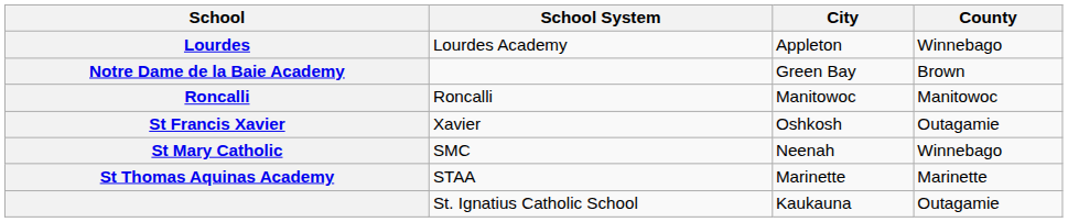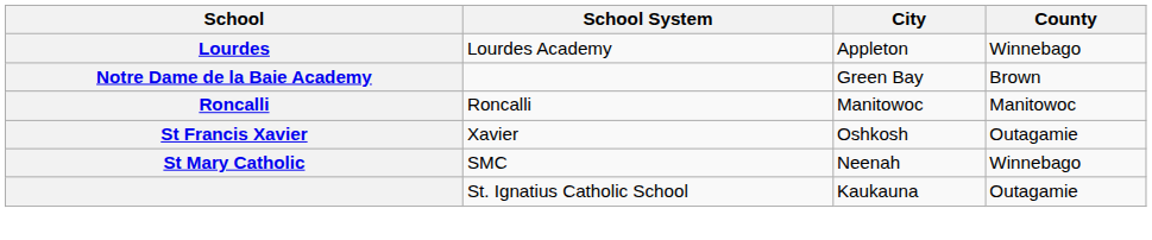 <table class="wikitable" width=80%>
 <tr>
 <th align=center bgcolor="#e5e5e5"><strong>School</strong></th>
 <th align=center bgcolor="#e5e5e5"><strong>School System</strong></th>
 <th align=center bgcolor="#e5e5e5"><strong>City</strong></th>
 <th align=center bgcolor="#e5e5e5"><strong>County</strong></th>
 </tr>
 <tr>
 <th><a href='#'>Lourdes</a></th>
 <td>Lourdes Academy</td>
 <td>Appleton</td>
 <td>Winnebago</td>
 </tr>
 <tr>
 <th><a href='#'>Notre Dame de la Baie Academy</a></th>
 <td></td>
 <td>Green Bay</td>
 <td>Brown</td>
 </tr>
 <tr>
 <th><a href='#'>Roncalli</a></th>
 <td>Roncalli</td>
 <td>Manitowoc</td>
 <td>Manitowoc</td>
 </tr>
 <tr>
 <th><a href='#'>St Francis Xavier</a></th>
 <td>Xavier</td>
 <td>Oshkosh</td>
 <td>Outagamie</td>
 </tr>
 <tr>
 <th><a href='#'>St Mary Catholic</a></th>
 <td>SMC</td>
 <td>Neenah</td>
 <td>Winnebago</td>
 </tr>
 <tr>
-<th><a href='#'>St Thomas Aquinas Academy</a></th>
-<td>STAA</td>
-<td>Marinette</td>
-<td>Marinette</td>
-</tr>
-<tr>
 <th></th>
 <td>St. Ignatius Catholic School</td>
 <td>Kaukauna</td>
 <td>Outagamie</td>
 </tr>
 </table>
